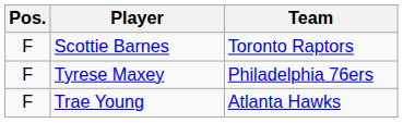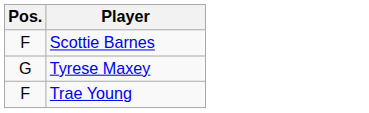 <table class="wikitable">
 <tr>
 <th>Pos.</th>
 <th style="width:150px;">Player</th>
-<th width=150>Team</th>
 </tr>
 <tr>
 <td style="text-align:center;">F</td>
 <td><a href='#'>Scottie Barnes</a></td>
-<td><a href='#'>Toronto Raptors</a></td>
 </tr>
 <tr>
-<td style="text-align:center;">F</td>
+<td style="text-align:center;">G</td>
 <td><a href='#'>Tyrese Maxey</a></td>
-<td><a href='#'>Philadelphia 76ers</a></td>
 </tr>
 <tr>
 <td style="text-align:center;">F</td>
 <td><a href='#'>Trae Young</a></td>
-<td><a href='#'>Atlanta Hawks</a></td>
 </tr>
 </table>
